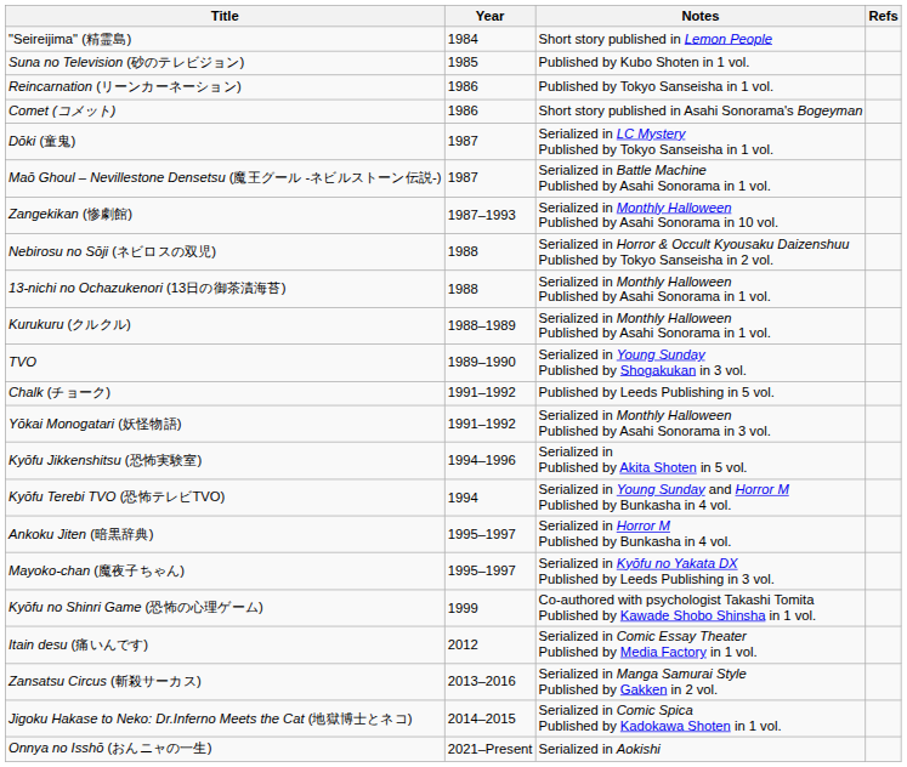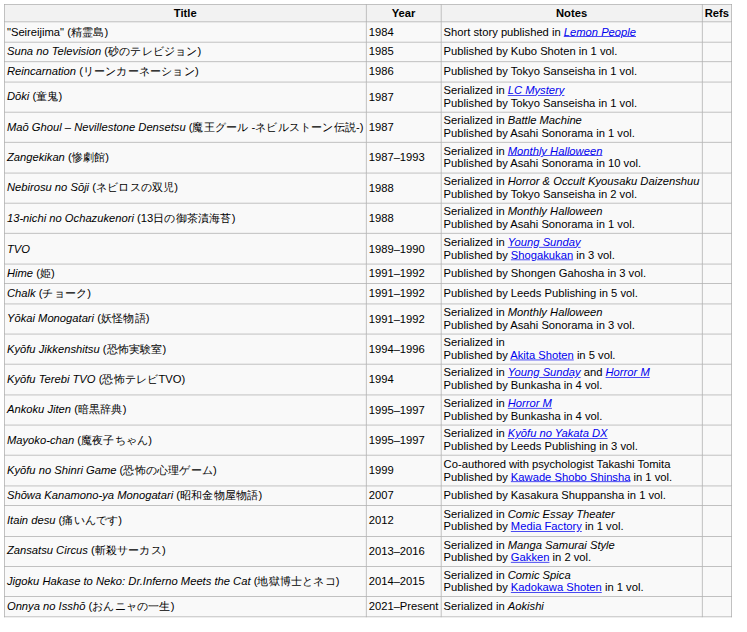 <table class="wikitable sortable">
 <tr>
 <th>Title</th>
 <th>Year</th>
 <th>Notes</th>
 <th>Refs</th>
 </tr>
 <tr>
 <td>"Seireijima" (精霊島)</td>
 <td>1984</td>
 <td>Short story published in <em><a href='#'>Lemon People</a></em></td>
 <td></td>
 </tr>
 <tr>
 <td><em>Suna no Television</em> (砂のテレビジョン)</td>
 <td>1985</td>
 <td>Published by Kubo Shoten in 1 vol.</td>
 <td></td>
 </tr>
 <tr>
 <td><em>Reincarnation</em> (リーンカーネーション)</td>
 <td>1986</td>
 <td>Published by Tokyo Sanseisha in 1 vol.</td>
-<td></td>
-</tr>
-<tr>
-<td><em>Comet (コメット)</em></td>
-<td>1986</td>
-<td>Short story published in Asahi Sonorama's <em>Bogeyman</em></td>
 <td></td>
 </tr>
 <tr>
 <td><em>Dōki</em> (童鬼)</td>
 <td>1987</td>
 <td>Serialized in <em><a href='#'>LC Mystery</a></em><br>Published by Tokyo Sanseisha in 1 vol.</td>
 <td></td>
 </tr>
 <tr>
 <td><em>Maō Ghoul – Nevillestone Densetsu</em> (魔王グール -ネビルストーン伝説-)</td>
 <td>1987</td>
 <td>Serialized in <em>Battle Machine</em><br>Published by Asahi Sonorama in 1 vol.</td>
 <td></td>
 </tr>
 <tr>
 <td><em>Zangekikan</em> (惨劇館)</td>
 <td>1987–1993</td>
 <td>Serialized in <em><a href='#'>Monthly Halloween</a></em><br>Published by Asahi Sonorama in 10 vol.</td>
 <td></td>
 </tr>
 <tr>
 <td><em>Nebirosu no Sōji</em> (ネビロスの双児)</td>
 <td>1988</td>
 <td>Serialized in <em>Horror & Occult Kyousaku Daizenshuu</em><br>Published by Tokyo Sanseisha in 2 vol.</td>
 <td></td>
 </tr>
 <tr>
 <td><em>13-nichi no Ochazukenori</em> (13日の御茶漬海苔)</td>
 <td>1988</td>
 <td>Serialized in <em>Monthly Halloween</em><br>Published by Asahi Sonorama in 1 vol.</td>
 <td></td>
 </tr>
 <tr>
-<td><em>Kurukuru</em> (クルクル)</td>
-<td>1988–1989</td>
-<td>Serialized in <em>Monthly Halloween</em><br>Published by Asahi Sonorama in 1 vol.</td>
+<td><em>TVO</em></td>
+<td>1989–1990</td>
+<td>Serialized in <em><a href='#'>Young Sunday</a></em><br>Published by <a href='#'>Shogakukan</a> in 3 vol.</td>
 <td></td>
 </tr>
 <tr>
-<td><em>TVO</em></td>
-<td>1989–1990</td>
-<td>Serialized in <em><a href='#'>Young Sunday</a></em><br>Published by <a href='#'>Shogakukan</a> in 3 vol.</td>
+<td><em>Hime</em> (姫)</td>
+<td>1991–1992</td>
+<td>Published by Shongen Gahosha in 3 vol.</td>
 <td></td>
 </tr>
 <tr>
 <td><em>Chalk</em> (チョーク)</td>
 <td>1991–1992</td>
 <td>Published by Leeds Publishing in 5 vol.</td>
 <td></td>
 </tr>
 <tr>
 <td><em>Yōkai Monogatari</em> (妖怪物語)</td>
 <td>1991–1992</td>
 <td>Serialized in <em>Monthly Halloween</em><br>Published by Asahi Sonorama in 3 vol.</td>
 <td></td>
 </tr>
 <tr>
 <td><em>Kyōfu Jikkenshitsu</em> (恐怖実験室)</td>
 <td>1994–1996</td>
 <td>Serialized in <em></em><br>Published by <a href='#'>Akita Shoten</a> in 5 vol.</td>
 <td></td>
 </tr>
 <tr>
 <td><em>Kyōfu Terebi TVO</em> (恐怖テレビTVO)</td>
 <td>1994</td>
 <td>Serialized in <em><a href='#'>Young Sunday</a></em> and <em><a href='#'>Horror M</a></em><br>Published by Bunkasha in 4 vol.</td>
 <td></td>
 </tr>
 <tr>
 <td><em>Ankoku Jiten</em> (暗黒辞典)</td>
 <td>1995–1997</td>
 <td>Serialized in <em><a href='#'>Horror M</a></em><br>Published by Bunkasha in 4 vol.</td>
 <td></td>
 </tr>
 <tr>
 <td><em>Mayoko-chan</em> (魔夜子ちゃん)</td>
 <td>1995–1997</td>
 <td>Serialized in <em><a href='#'>Kyōfu no Yakata DX</a></em><br>Published by Leeds Publishing in 3 vol.</td>
 <td></td>
 </tr>
 <tr>
 <td><em>Kyōfu no Shinri Game</em> (恐怖の心理ゲーム)</td>
 <td>1999</td>
 <td>Co-authored with psychologist Takashi Tomita<br>Published by <a href='#'>Kawade Shobo Shinsha</a> in 1 vol.</td>
 <td></td>
 </tr>
 <tr>
+<td><em>Shōwa Kanamono-ya Monogatari</em> (昭和金物屋物語)</td>
+<td>2007</td>
+<td>Published by Kasakura Shuppansha in 1 vol.</td>
+<td></td>
+</tr>
+<tr>
 <td><em>Itain desu</em> (痛いんです)</td>
 <td>2012</td>
 <td>Serialized in <em>Comic Essay Theater</em><br>Published by <a href='#'>Media Factory</a> in 1 vol.</td>
 <td></td>
 </tr>
 <tr>
 <td><em>Zansatsu Circus</em> (斬殺サーカス)</td>
 <td>2013–2016</td>
 <td>Serialized in <em>Manga Samurai Style</em><br>Published by <a href='#'>Gakken</a> in 2 vol.</td>
 <td></td>
 </tr>
 <tr>
 <td><em>Jigoku Hakase to Neko: Dr.Inferno Meets the Cat</em> (地獄博士とネコ)</td>
 <td>2014–2015</td>
 <td>Serialized in <em>Comic Spica</em><br>Published by <a href='#'>Kadokawa Shoten</a> in 1 vol.</td>
 <td></td>
 </tr>
 <tr>
 <td><em>Onnya no Isshō</em> (おんニャの一生)</td>
 <td>2021–Present</td>
 <td>Serialized in <em>Aokishi</em></td>
 <td></td>
 </tr>
 </table>
